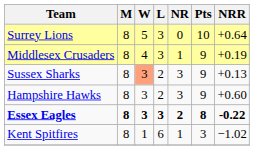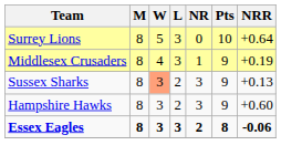 <table class="wikitable">
 <tr>
 <th>Team</th>
 <th>M</th>
 <th>W</th>
 <th>L</th>
 <th>NR</th>
 <th>Pts</th>
 <th>NRR</th>
 </tr>
 <tr align=center bgcolor="#ffffa0">
 <td align=left><a href='#'>Surrey Lions</a></td>
 <td>8</td>
 <td>5</td>
 <td>3</td>
 <td>0</td>
 <td>10</td>
 <td>+0.64</td>
 </tr>
 <tr align=center bgcolor="#ffffa0">
 <td align=left><a href='#'>Middlesex Crusaders</a></td>
 <td>8</td>
 <td>4</td>
 <td>3</td>
 <td>1</td>
 <td>9</td>
 <td>+0.19</td>
 </tr>
 <tr align=center>
 <td align=left><a href='#'>Sussex Sharks</a></td>
 <td>8</td>
 <td style="background: lightsalmon;">3</td>
 <td>2</td>
 <td>3</td>
 <td>9</td>
 <td>+0.13</td>
 </tr>
 <tr align=center>
 <td align=left><a href='#'>Hampshire Hawks</a></td>
 <td>8</td>
 <td>3</td>
 <td>2</td>
 <td>3</td>
 <td>9</td>
 <td>+0.60</td>
 </tr>
 <tr align=center>
 <td align=left><strong><a href='#'>Essex Eagles</a></strong></td>
 <td><strong>8</strong></td>
 <td><strong>3</strong></td>
 <td><strong>3</strong></td>
 <td><strong>2</strong></td>
 <td><strong>8</strong></td>
-<td><strong>-0.22</strong></td>
-</tr>
-<tr align=center>
-<td align=left><a href='#'>Kent Spitfires</a></td>
-<td>8</td>
-<td>1</td>
-<td>6</td>
-<td>1</td>
-<td>3</td>
-<td>−1.02</td>
+<td><strong>-0.06</strong></td>
 </tr>
 <tr>
 </tr>
 </table>
